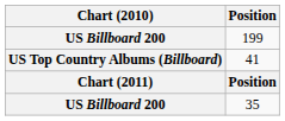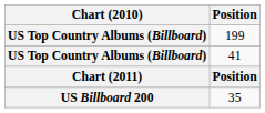 <table class="wikitable plainrowheaders" style="text-align:center">
 <tr>
 <th scope="col">Chart (2010)</th>
 <th scope="col">Position</th>
 </tr>
 <tr>
-<th scope="row">US <em>Billboard</em> 200</th>
+<th scope="row">US Top Country Albums (<em>Billboard</em>)</th>
 <td>199</td>
 </tr>
 <tr>
 <th scope="row">US Top Country Albums (<em>Billboard</em>)</th>
 <td>41</td>
 </tr>
 <tr>
 <th scope="col">Chart (2011)</th>
 <th scope="col">Position</th>
 </tr>
 <tr>
 <th scope="row">US <em>Billboard</em> 200</th>
 <td>35</td>
 </tr>
 </table>
